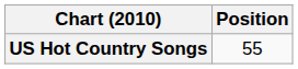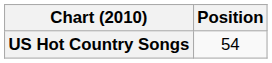 <table class="wikitable plainrowheaders" style="text-align:center;">
 <tr>
 <th>Chart (2010)</th>
 <th>Position</th>
 </tr>
 <tr>
 <th scope="row">US Hot Country Songs</th>
-<td>55</td>
+<td>54</td>
 </tr>
 </table>
